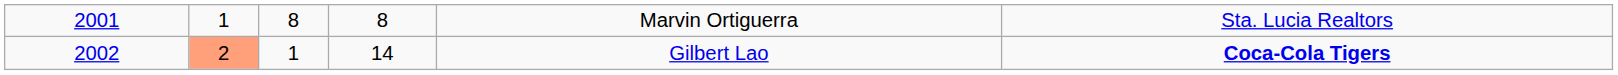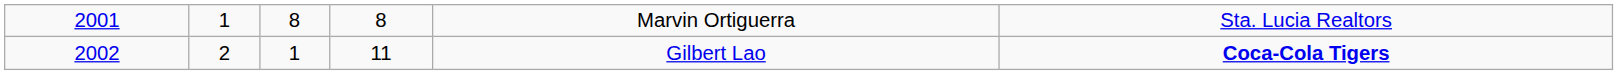 <table class=wikitable width=80%>
 <tr align=center>
 <td><a href='#'>2001</a></td>
 <td>1</td>
 <td>8</td>
 <td>8</td>
 <td>Marvin Ortiguerra</td>
 <td><a href='#'>Sta. Lucia Realtors</a></td>
 </tr>
 <tr align=center>
 <td><a href='#'>2002</a></td>
-<td style="background: lightsalmon;">2</td>
+<td>2</td>
 <td>1</td>
-<td>14</td>
+<td>11</td>
 <td><a href='#'>Gilbert Lao</a></td>
 <td><strong><a href='#'>Coca-Cola Tigers</a></strong></td>
 </tr>
 </table>
